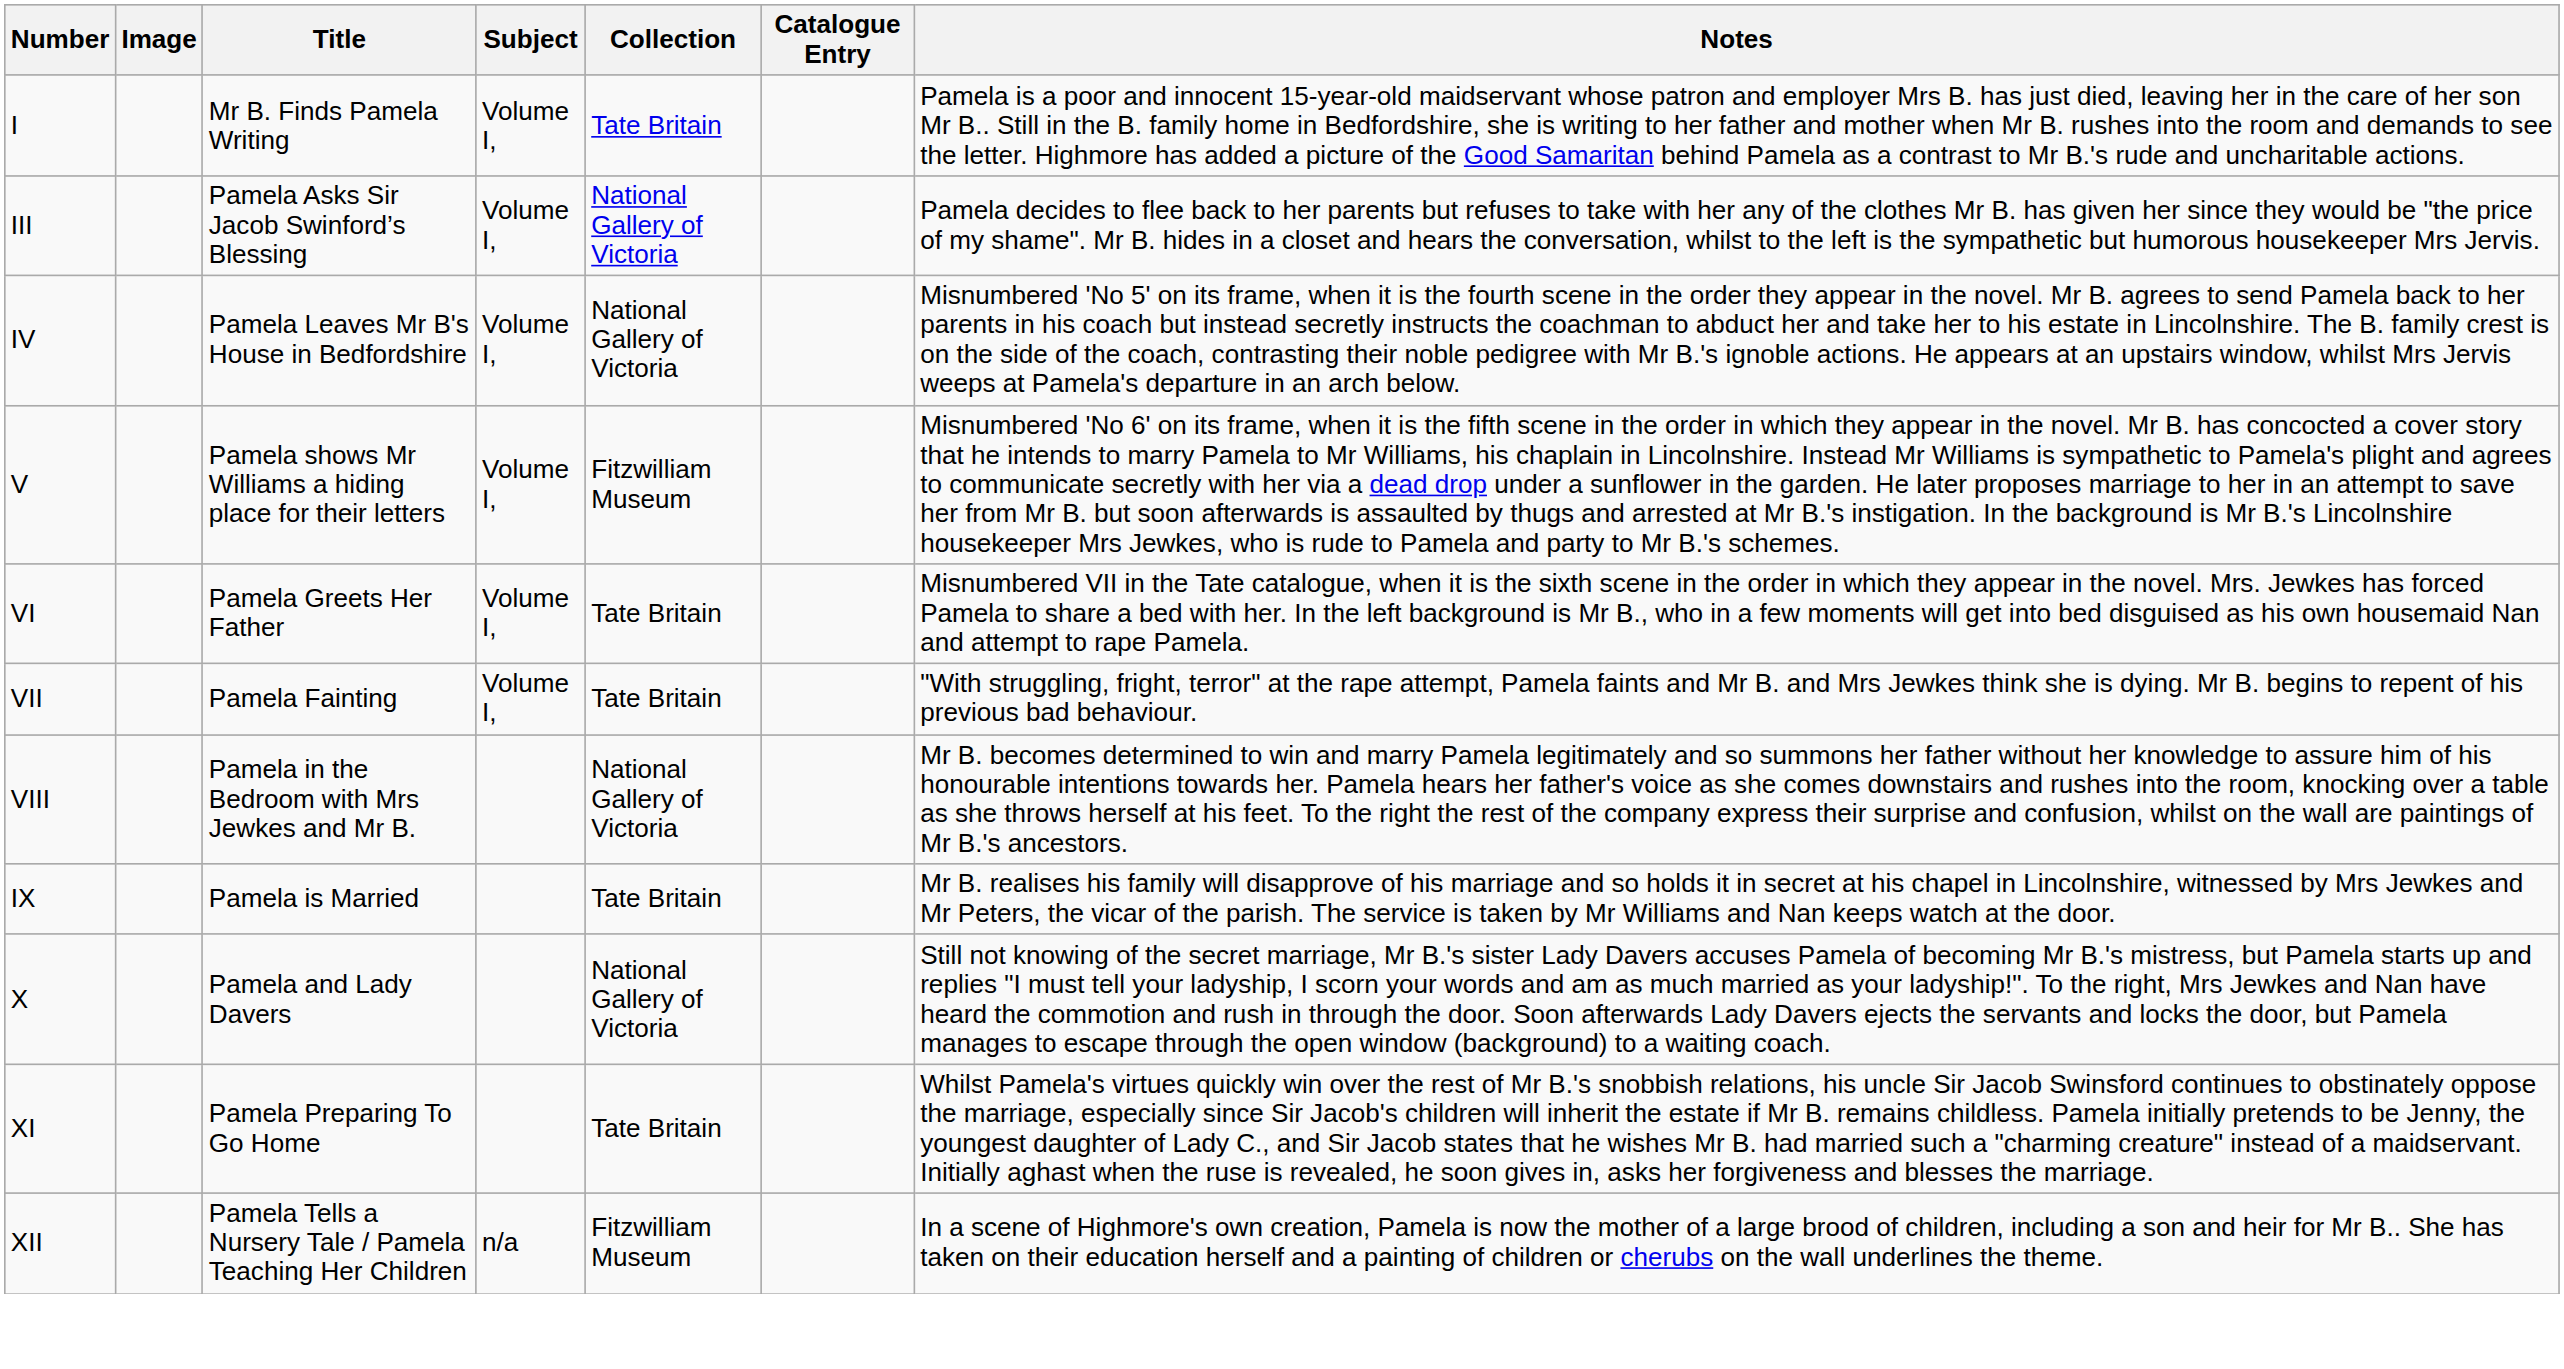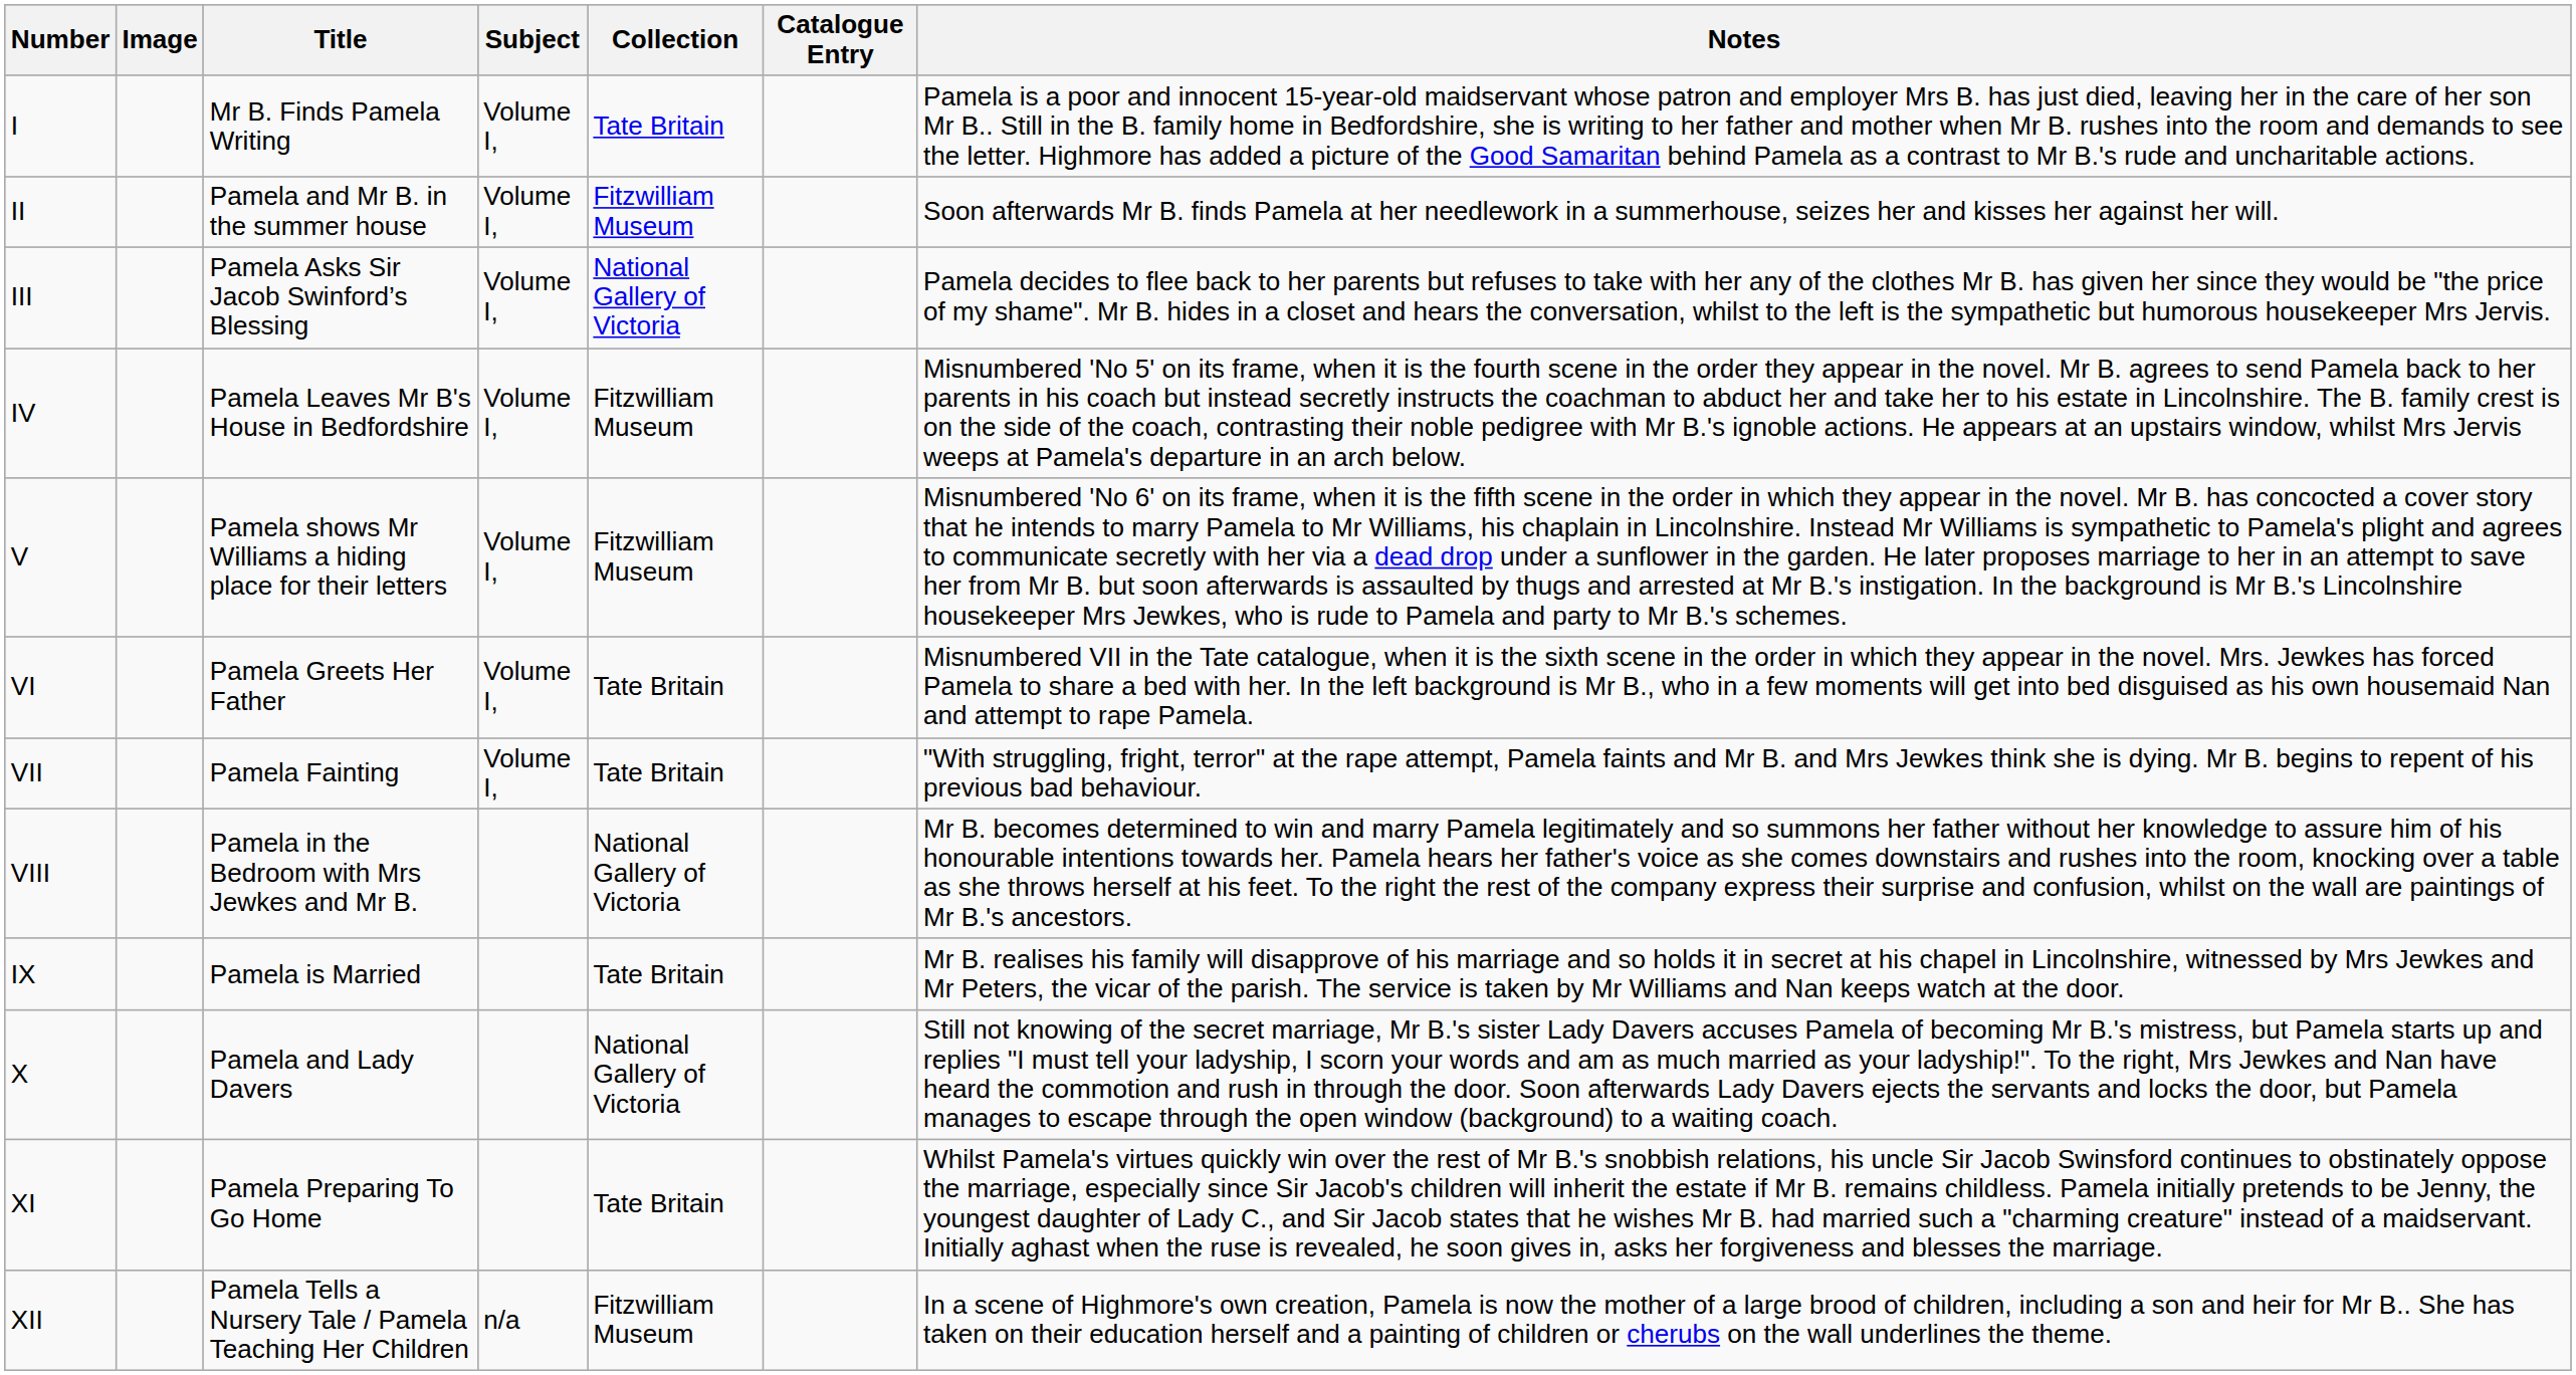 <table class="wikitable">
 <tr>
 <th>Number</th>
 <th>Image</th>
 <th>Title</th>
 <th>Subject</th>
 <th>Collection</th>
 <th>Catalogue Entry</th>
 <th>Notes</th>
 </tr>
 <tr>
 <td>I</td>
 <td></td>
 <td>Mr B. Finds Pamela Writing</td>
 <td>Volume I, </td>
 <td><a href='#'>Tate Britain</a></td>
 <td></td>
 <td>Pamela is a poor and innocent 15-year-old maidservant whose patron and employer Mrs B. has just died, leaving her in the care of her son Mr B.. Still in the B. family home in Bedfordshire, she is writing to her father and mother when Mr B. rushes into the room and demands to see the letter. Highmore has added a picture of the <a href='#'>Good Samaritan</a> behind Pamela as a contrast to Mr B.'s rude and uncharitable actions.</td>
 </tr>
 <tr>
+<td>II</td>
+<td></td>
+<td>Pamela and Mr B. in the summer house</td>
+<td>Volume I, </td>
+<td><a href='#'>Fitzwilliam Museum</a></td>
+<td></td>
+<td>Soon afterwards Mr B. finds Pamela at her needlework in a summerhouse, seizes her and kisses her against her will.</td>
+</tr>
+<tr>
 <td>III</td>
 <td></td>
 <td>Pamela Asks Sir Jacob Swinford’s Blessing</td>
 <td>Volume I, </td>
 <td><a href='#'>National Gallery of Victoria</a></td>
 <td></td>
 <td>Pamela decides to flee back to her parents but refuses to take with her any of the clothes Mr B. has given her since they would be "the price of my shame". Mr B. hides in a closet and hears the conversation, whilst to the left is the sympathetic but humorous housekeeper Mrs Jervis.</td>
 </tr>
 <tr>
 <td>IV</td>
 <td></td>
 <td>Pamela Leaves Mr B's House in Bedfordshire</td>
 <td>Volume I, </td>
-<td>National Gallery of Victoria</td>
+<td>Fitzwilliam Museum</td>
 <td></td>
 <td>Misnumbered 'No 5' on its frame, when it is the fourth scene in the order they appear in the novel. Mr B. agrees to send Pamela back to her parents in his coach but instead secretly instructs the coachman to abduct her and take her to his estate in Lincolnshire. The B. family crest is on the side of the coach, contrasting their noble pedigree with Mr B.'s ignoble actions. He appears at an upstairs window, whilst Mrs Jervis weeps at Pamela's departure in an arch below.</td>
 </tr>
 <tr>
 <td>V</td>
 <td></td>
 <td>Pamela shows Mr Williams a hiding place for their letters</td>
 <td>Volume I, </td>
 <td>Fitzwilliam Museum</td>
 <td></td>
 <td>Misnumbered 'No 6' on its frame, when it is the fifth scene in the order in which they appear in the novel. Mr B. has concocted a cover story that he intends to marry Pamela to Mr Williams, his chaplain in Lincolnshire. Instead Mr Williams is sympathetic to Pamela's plight and agrees to communicate secretly with her via a <a href='#'>dead drop</a> under a sunflower in the garden. He later proposes marriage to her in an attempt to save her from Mr B. but soon afterwards is assaulted by thugs and arrested at Mr B.'s instigation. In the background is Mr B.'s Lincolnshire housekeeper Mrs Jewkes, who is rude to Pamela and party to Mr B.'s schemes.</td>
 </tr>
 <tr>
 <td>VI</td>
 <td></td>
 <td>Pamela Greets Her Father</td>
 <td>Volume I, </td>
 <td>Tate Britain</td>
 <td></td>
 <td>Misnumbered VII in the Tate catalogue, when it is the sixth scene in the order in which they appear in the novel. Mrs. Jewkes has forced Pamela to share a bed with her. In the left background is Mr B., who in a few moments will get into bed disguised as his own housemaid Nan and attempt to rape Pamela.</td>
 </tr>
 <tr>
 <td>VII</td>
 <td></td>
 <td>Pamela Fainting</td>
 <td>Volume I, </td>
 <td>Tate Britain</td>
 <td></td>
 <td>"With struggling, fright, terror" at the rape attempt, Pamela faints and Mr B. and Mrs Jewkes think she is dying. Mr B. begins to repent of his previous bad behaviour.</td>
 </tr>
 <tr>
 <td>VIII</td>
 <td></td>
 <td>Pamela in the Bedroom with Mrs Jewkes and Mr B.</td>
 <td></td>
 <td>National Gallery of Victoria</td>
 <td></td>
 <td>Mr B. becomes determined to win and marry Pamela legitimately and so summons her father without her knowledge to assure him of his honourable intentions towards her. Pamela hears her father's voice as she comes downstairs and rushes into the room, knocking over a table as she throws herself at his feet. To the right the rest of the company express their surprise and confusion, whilst on the wall are paintings of Mr B.'s ancestors.</td>
 </tr>
 <tr>
 <td>IX</td>
 <td></td>
 <td>Pamela is Married</td>
 <td></td>
 <td>Tate Britain</td>
 <td></td>
 <td>Mr B. realises his family will disapprove of his marriage and so holds it in secret at his chapel in Lincolnshire, witnessed by Mrs Jewkes and Mr Peters, the vicar of the parish. The service is taken by Mr Williams and Nan keeps watch at the door.</td>
 </tr>
 <tr>
 <td>X</td>
 <td></td>
 <td>Pamela and Lady Davers</td>
 <td></td>
 <td>National Gallery of Victoria</td>
 <td></td>
 <td>Still not knowing of the secret marriage, Mr B.'s sister Lady Davers accuses Pamela of becoming Mr B.'s mistress, but Pamela starts up and replies "I must tell your ladyship, I scorn your words and am as much married as your ladyship!". To the right, Mrs Jewkes and Nan have heard the commotion and rush in through the door. Soon afterwards Lady Davers ejects the servants and locks the door, but Pamela manages to escape through the open window (background) to a waiting coach.</td>
 </tr>
 <tr>
 <td>XI</td>
 <td></td>
 <td>Pamela Preparing To Go Home</td>
 <td></td>
 <td>Tate Britain</td>
 <td></td>
 <td>Whilst Pamela's virtues quickly win over the rest of Mr B.'s snobbish relations, his uncle Sir Jacob Swinsford continues to obstinately oppose the marriage, especially since Sir Jacob's children will inherit the estate if Mr B. remains childless. Pamela initially pretends to be Jenny, the youngest daughter of Lady C., and Sir Jacob states that he wishes Mr B. had married such a "charming creature" instead of a maidservant. Initially aghast when the ruse is revealed, he soon gives in, asks her forgiveness and blesses the marriage.</td>
 </tr>
 <tr>
 <td>XII</td>
 <td></td>
 <td>Pamela Tells a Nursery Tale / Pamela Teaching Her Children</td>
 <td>n/a</td>
 <td>Fitzwilliam Museum</td>
 <td></td>
 <td>In a scene of Highmore's own creation, Pamela is now the mother of a large brood of children, including a son and heir for Mr B.. She has taken on their education herself and a painting of children or <a href='#'>cherubs</a> on the wall underlines the theme.</td>
 </tr>
 </table>
